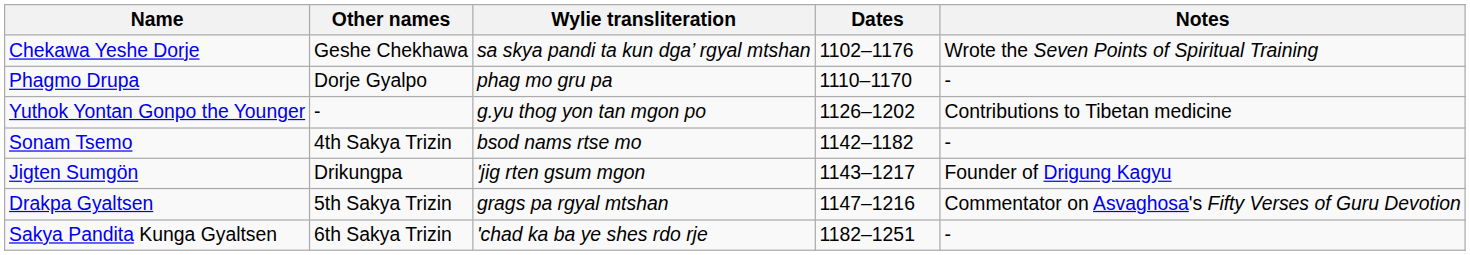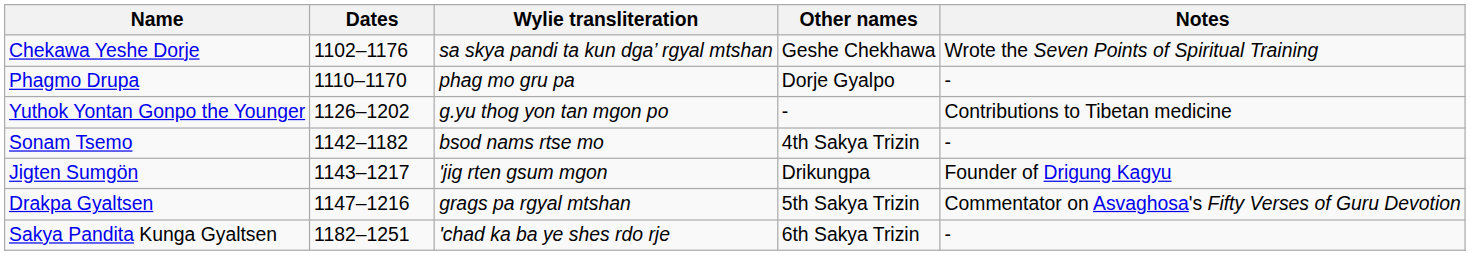 <table class="wikitable">
 <tr>
 <th>Name</th>
+<th style="width:6em">Dates</th>
+<th>Wylie transliteration</th>
 <th>Other names</th>
-<th>Wylie transliteration</th>
-<th style="width:6em">Dates</th>
 <th>Notes</th>
 </tr>
 <tr>
 <td><a href='#'>Chekawa Yeshe Dorje</a></td>
+<td>1102–1176</td>
+<td><em>sa skya pandi ta kun dga’ rgyal mtshan</em></td>
 <td>Geshe Chekhawa</td>
-<td><em>sa skya pandi ta kun dga’ rgyal mtshan</em></td>
-<td>1102–1176</td>
 <td>Wrote the <em>Seven Points of Spiritual Training</em></td>
 </tr>
 <tr>
 <td><a href='#'>Phagmo Drupa</a></td>
+<td>1110–1170</td>
+<td><em>phag mo gru pa</em></td>
 <td>Dorje Gyalpo</td>
-<td><em>phag mo gru pa</em></td>
-<td>1110–1170</td>
 <td>-</td>
 </tr>
 <tr>
 <td><a href='#'>Yuthok Yontan Gonpo the Younger</a></td>
+<td>1126–1202</td>
+<td><em>g.yu thog yon tan mgon po</em></td>
 <td>-</td>
-<td><em>g.yu thog yon tan mgon po</em></td>
-<td>1126–1202</td>
 <td>Contributions to Tibetan medicine</td>
 </tr>
 <tr>
 <td><a href='#'>Sonam Tsemo</a></td>
+<td>1142–1182</td>
+<td><em>bsod nams rtse mo</em></td>
 <td>4th Sakya Trizin</td>
-<td><em>bsod nams rtse mo</em></td>
-<td>1142–1182</td>
 <td>-</td>
 </tr>
 <tr>
 <td><a href='#'>Jigten Sumgön</a></td>
+<td>1143–1217</td>
+<td><em> 'jig rten gsum mgon</em></td>
 <td>Drikungpa</td>
-<td><em> 'jig rten gsum mgon</em></td>
-<td>1143–1217</td>
 <td>Founder of <a href='#'>Drigung Kagyu</a></td>
 </tr>
 <tr>
 <td><a href='#'>Drakpa Gyaltsen</a></td>
+<td>1147–1216</td>
+<td><em>grags pa rgyal mtshan</em></td>
 <td>5th Sakya Trizin</td>
-<td><em>grags pa rgyal mtshan</em></td>
-<td>1147–1216</td>
 <td>Commentator on <a href='#'>Asvaghosa</a>'s <em>Fifty Verses of Guru Devotion</em></td>
 </tr>
 <tr>
 <td><a href='#'>Sakya Pandita</a> Kunga Gyaltsen</td>
+<td>1182–1251</td>
+<td><em> 'chad ka ba ye shes rdo rje</em></td>
 <td>6th Sakya Trizin</td>
-<td><em> 'chad ka ba ye shes rdo rje</em></td>
-<td>1182–1251</td>
 <td>-</td>
 </tr>
 </table>
